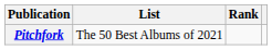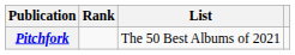 <table class="wikitable sortable plainrowheaders" style="margin-left: auto; margin-right: auto; border: none;">
 <tr>
 <th scope="col">Publication</th>
+<th scope="col" data-sort-type="number">Rank</th>
 <th scope="col" class="unsortable">List</th>
-<th scope="col" data-sort-type="number">Rank</th>
 <th scope="col" class="unsortable"></th>
 </tr>
 <tr>
 <th scope="row"><em><a href='#'>Pitchfork</a></em></th>
+<td></td>
 <td>The 50 Best Albums of 2021</td>
-<td></td>
 <td></td>
 </tr>
 </table>
